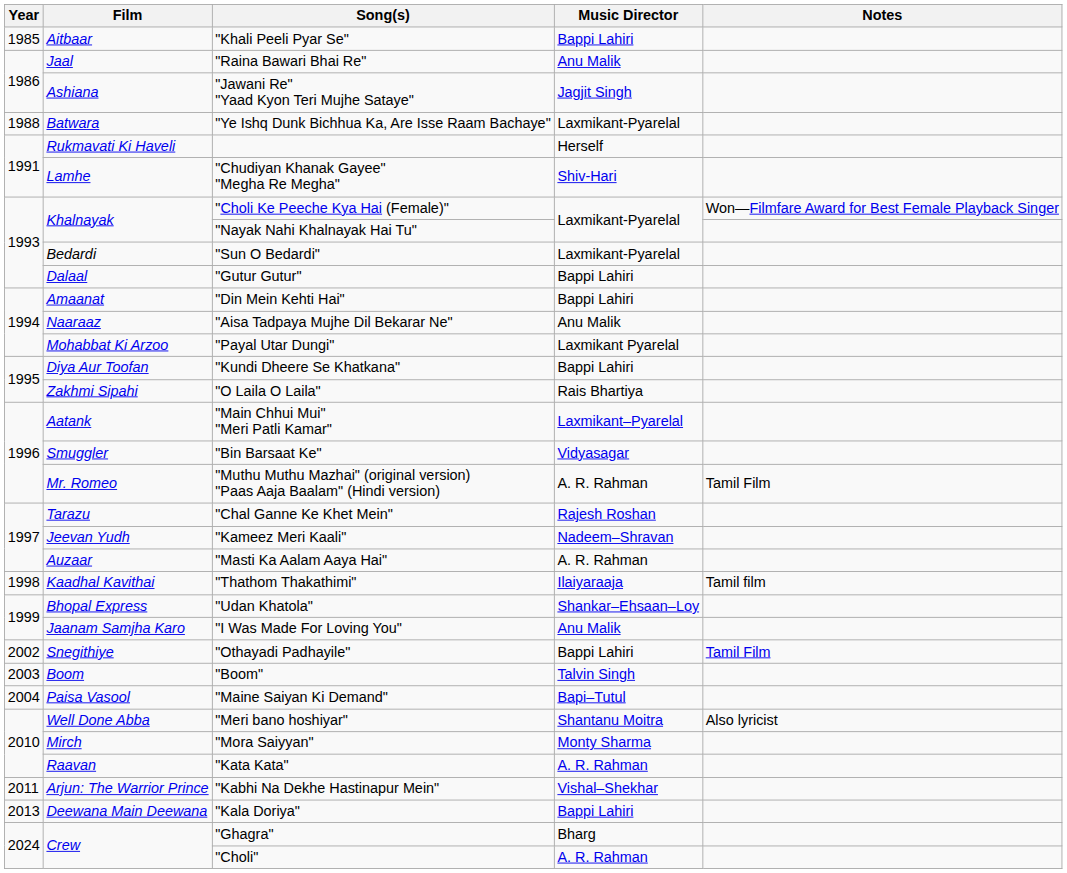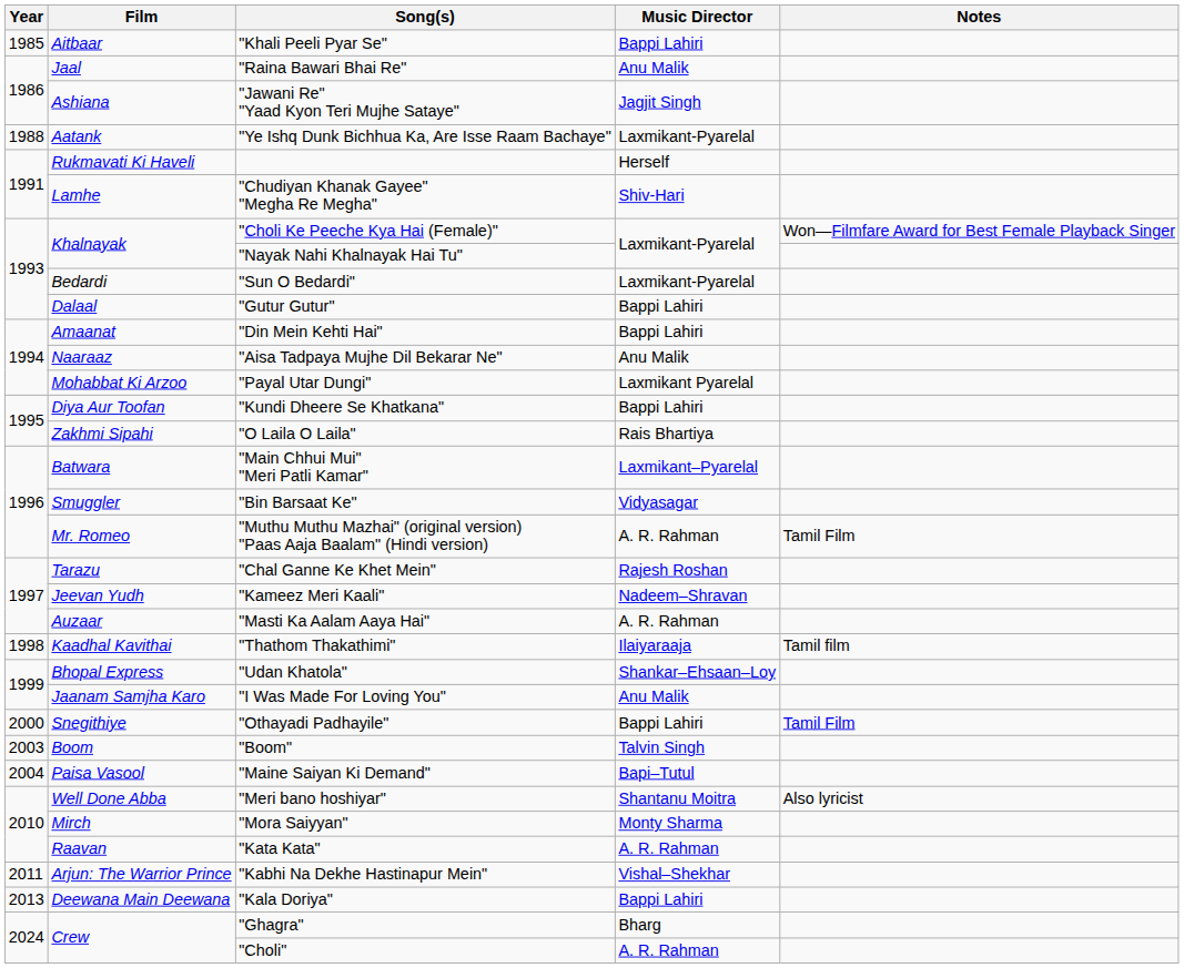 <table class="wikitable sortable">
 <tr>
 <th>Year</th>
 <th>Film</th>
 <th>Song(s)</th>
 <th>Music Director</th>
 <th>Notes</th>
 </tr>
 <tr>
 <td>1985</td>
 <td><em><a href='#'>Aitbaar</a></em></td>
 <td>"Khali Peeli Pyar Se"</td>
 <td><a href='#'>Bappi Lahiri</a></td>
 <td></td>
 </tr>
 <tr>
 <td rowspan="2">1986</td>
 <td><em><a href='#'>Jaal</a></em></td>
 <td>"Raina Bawari Bhai Re"</td>
 <td><a href='#'>Anu Malik</a></td>
 <td></td>
 </tr>
 <tr>
 <td><em><a href='#'>Ashiana</a></em></td>
 <td>"Jawani Re"<br>"Yaad Kyon Teri Mujhe Sataye"</td>
 <td><a href='#'>Jagjit Singh</a></td>
 </tr>
 <tr>
 <td>1988</td>
-<td><em><a href='#'>Batwara</a></em></td>
+<td><em><a href='#'>Aatank</a></em></td>
 <td>"Ye Ishq Dunk Bichhua Ka, Are Isse Raam Bachaye"</td>
 <td>Laxmikant-Pyarelal</td>
 <td></td>
 </tr>
 <tr>
 <td rowspan="2">1991</td>
 <td><em><a href='#'>Rukmavati Ki Haveli</a></em></td>
 <td></td>
 <td>Herself</td>
 <td></td>
 </tr>
 <tr>
 <td><em><a href='#'>Lamhe</a></em></td>
 <td>"Chudiyan Khanak Gayee"<br>"Megha Re Megha"</td>
 <td><a href='#'>Shiv-Hari</a></td>
 <td></td>
 </tr>
 <tr>
 <td rowspan="4">1993</td>
 <td rowspan="2"><em><a href='#'>Khalnayak</a></em></td>
 <td>"<a href='#'>Choli Ke Peeche Kya Hai</a> (Female)"</td>
 <td rowspan="2">Laxmikant-Pyarelal</td>
 <td>Won—<a href='#'>Filmfare Award for Best Female Playback Singer</a></td>
 </tr>
 <tr>
 <td>"Nayak Nahi Khalnayak Hai Tu"</td>
 <td></td>
 </tr>
 <tr>
 <td><em>Bedardi</em></td>
 <td>"Sun O Bedardi"</td>
 <td rowspan="1">Laxmikant-Pyarelal</td>
 <td></td>
 </tr>
 <tr>
 <td><em><a href='#'>Dalaal</a></em></td>
 <td>"Gutur Gutur"</td>
 <td>Bappi Lahiri</td>
 <td></td>
 </tr>
 <tr>
 <td rowspan="3">1994</td>
 <td><em><a href='#'>Amaanat</a></em></td>
 <td>"Din Mein Kehti Hai"</td>
 <td>Bappi Lahiri</td>
 <td></td>
 </tr>
 <tr>
 <td><em><a href='#'>Naaraaz</a></em></td>
 <td>"Aisa Tadpaya Mujhe Dil Bekarar Ne"</td>
 <td>Anu Malik</td>
 <td></td>
 </tr>
 <tr>
 <td><em><a href='#'>Mohabbat Ki Arzoo</a></em></td>
 <td>"Payal Utar Dungi"</td>
 <td>Laxmikant Pyarelal</td>
 <td></td>
 </tr>
 <tr>
 <td rowspan="2">1995</td>
 <td><em><a href='#'>Diya Aur Toofan</a></em></td>
 <td>"Kundi Dheere Se Khatkana"</td>
 <td>Bappi Lahiri</td>
 <td></td>
 </tr>
 <tr>
 <td><em><a href='#'>Zakhmi Sipahi</a></em></td>
 <td>"O Laila O Laila"</td>
 <td>Rais Bhartiya</td>
 <td></td>
 </tr>
 <tr>
 <td rowspan="3">1996</td>
-<td><em><a href='#'>Aatank</a></em></td>
+<td><em><a href='#'>Batwara</a></em></td>
 <td>"Main Chhui Mui"<br>"Meri Patli Kamar"</td>
 <td><a href='#'>Laxmikant–Pyarelal</a></td>
 <td></td>
 </tr>
 <tr>
 <td><em><a href='#'>Smuggler</a></em></td>
 <td>"Bin Barsaat Ke"</td>
 <td><a href='#'>Vidyasagar</a></td>
 <td></td>
 </tr>
 <tr>
 <td><em><a href='#'>Mr. Romeo</a></em></td>
 <td>"Muthu Muthu Mazhai" (original version)<br>"Paas Aaja Baalam" (Hindi version)</td>
 <td>A. R. Rahman</td>
 <td>Tamil Film</td>
 </tr>
 <tr>
 <td rowspan="3">1997</td>
 <td><em><a href='#'>Tarazu</a></em></td>
 <td>"Chal Ganne Ke Khet Mein"</td>
 <td><a href='#'>Rajesh Roshan</a></td>
 <td></td>
 </tr>
 <tr>
 <td><em><a href='#'>Jeevan Yudh</a></em></td>
 <td>"Kameez Meri Kaali"</td>
 <td><a href='#'>Nadeem–Shravan</a></td>
 <td></td>
 </tr>
 <tr>
 <td><em><a href='#'>Auzaar</a></em></td>
 <td>"Masti Ka Aalam Aaya Hai"</td>
 <td>A. R. Rahman</td>
 <td></td>
 </tr>
 <tr>
 <td>1998</td>
 <td><em><a href='#'>Kaadhal Kavithai</a></em></td>
 <td>"Thathom Thakathimi"</td>
 <td><a href='#'>Ilaiyaraaja</a></td>
 <td>Tamil film</td>
 </tr>
 <tr>
 <td rowspan="2">1999</td>
 <td><em><a href='#'>Bhopal Express</a></em></td>
 <td>"Udan Khatola"</td>
 <td><a href='#'>Shankar–Ehsaan–Loy</a></td>
 <td></td>
 </tr>
 <tr>
 <td><em><a href='#'>Jaanam Samjha Karo</a></em></td>
 <td>"I Was Made For Loving You"</td>
 <td><a href='#'>Anu Malik</a></td>
 <td></td>
 </tr>
 <tr>
-<td>2002</td>
+<td>2000</td>
 <td><em><a href='#'>Snegithiye</a></em></td>
 <td>"Othayadi Padhayile"</td>
 <td>Bappi Lahiri</td>
 <td><a href='#'>Tamil Film</a></td>
 </tr>
 <tr>
 <td>2003</td>
 <td><em><a href='#'>Boom</a></em></td>
 <td>"Boom"</td>
 <td><a href='#'>Talvin Singh</a></td>
 <td></td>
 </tr>
 <tr>
 <td>2004</td>
 <td><em><a href='#'>Paisa Vasool</a></em></td>
 <td>"Maine Saiyan Ki Demand"</td>
 <td><a href='#'>Bapi–Tutul</a></td>
 <td></td>
 </tr>
 <tr>
 <td rowspan="3">2010</td>
 <td><em><a href='#'>Well Done Abba</a></em></td>
 <td>"Meri bano hoshiyar"</td>
 <td><a href='#'>Shantanu Moitra</a></td>
 <td>Also lyricist</td>
 </tr>
 <tr>
 <td><em><a href='#'>Mirch</a></em></td>
 <td>"Mora Saiyyan"</td>
 <td><a href='#'>Monty Sharma</a></td>
 <td></td>
 </tr>
 <tr>
 <td><em><a href='#'>Raavan</a></em></td>
 <td>"Kata Kata"</td>
 <td><a href='#'>A. R. Rahman</a></td>
 <td></td>
 </tr>
 <tr>
 <td>2011</td>
 <td><em><a href='#'>Arjun: The Warrior Prince</a></em></td>
 <td>"Kabhi Na Dekhe Hastinapur Mein"</td>
 <td><a href='#'>Vishal–Shekhar</a></td>
 <td></td>
 </tr>
 <tr>
 <td>2013</td>
 <td><em><a href='#'>Deewana Main Deewana</a></em></td>
 <td>"Kala Doriya"</td>
 <td><a href='#'>Bappi Lahiri</a></td>
 <td></td>
 </tr>
 <tr>
 <td rowspan=2>2024</td>
 <td rowspan=2><em><a href='#'>Crew</a></em></td>
 <td>"Ghagra"</td>
 <td>Bharg</td>
 <td></td>
 </tr>
 <tr>
 <td>"Choli"</td>
 <td><a href='#'>A. R. Rahman</a></td>
 <td></td>
 </tr>
 </table>
